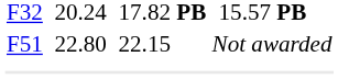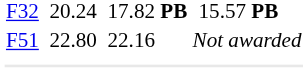 <table>
 <tr>
 <td><a href='#'>F32</a></td>
 <td></td>
 <td>20.24</td>
 <td></td>
 <td>17.82 <strong>PB</strong></td>
 <td></td>
 <td>15.57 <strong>PB</strong></td>
 </tr>
 <tr>
 <td><a href='#'>F51</a></td>
 <td></td>
 <td>22.80</td>
 <td></td>
-<td>22.15</td>
+<td>22.16</td>
 <td colspan=2><em>Not awarded</em></td>
 </tr>
 <tr>
 <td colspan=7></td>
 </tr>
 <tr>
 </tr>
 <tr bgcolor= e8e8e8>
 <td colspan=7></td>
 </tr>
 </table>
